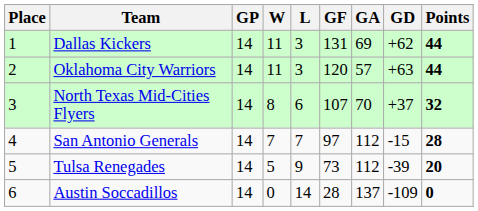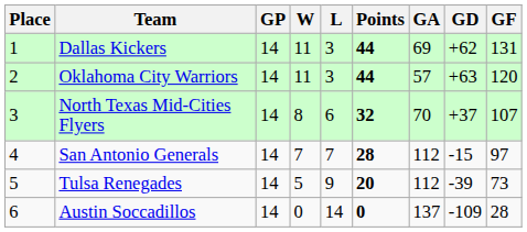 <table class="wikitable">
 <tr>
 <th>Place</th>
 <th width="170">Team</th>
 <th width="20">GP</th>
 <th width="20">W</th>
 <th width="20">L</th>
-<th width="20">GF</th>
+<th>Points</th>
 <th width="20">GA</th>
 <th width="25">GD</th>
-<th>Points</th>
+<th width="20">GF</th>
 </tr>
 <tr bgcolor=#ccffcc>
 <td>1</td>
 <td><a href='#'>Dallas Kickers</a></td>
 <td>14</td>
 <td>11</td>
 <td>3</td>
-<td>131</td>
+<td><strong>44</strong></td>
 <td>69</td>
 <td>+62</td>
-<td><strong>44</strong></td>
+<td>131</td>
 </tr>
 <tr bgcolor=#ccffcc>
 <td>2</td>
 <td><a href='#'>Oklahoma City Warriors</a></td>
 <td>14</td>
 <td>11</td>
 <td>3</td>
-<td>120</td>
+<td><strong>44</strong></td>
 <td>57</td>
 <td>+63</td>
-<td><strong>44</strong></td>
+<td>120</td>
 </tr>
 <tr bgcolor=#ccffcc>
 <td>3</td>
 <td><a href='#'>North Texas Mid-Cities Flyers</a></td>
 <td>14</td>
 <td>8</td>
 <td>6</td>
-<td>107</td>
+<td><strong>32</strong></td>
 <td>70</td>
 <td>+37</td>
-<td><strong>32</strong></td>
+<td>107</td>
 </tr>
 <tr>
 <td>4</td>
 <td><a href='#'>San Antonio Generals</a></td>
 <td>14</td>
 <td>7</td>
 <td>7</td>
-<td>97</td>
+<td><strong>28</strong></td>
 <td>112</td>
 <td>-15</td>
-<td><strong>28</strong></td>
+<td>97</td>
 </tr>
 <tr>
 <td>5</td>
 <td><a href='#'>Tulsa Renegades</a></td>
 <td>14</td>
 <td>5</td>
 <td>9</td>
-<td>73</td>
+<td><strong>20</strong></td>
 <td>112</td>
 <td>-39</td>
-<td><strong>20</strong></td>
+<td>73</td>
 </tr>
 <tr>
 <td>6</td>
 <td><a href='#'>Austin Soccadillos</a></td>
 <td>14</td>
 <td>0</td>
 <td>14</td>
-<td>28</td>
+<td><strong>0</strong></td>
 <td>137</td>
 <td>-109</td>
-<td><strong>0</strong></td>
+<td>28</td>
 </tr>
 </table>
